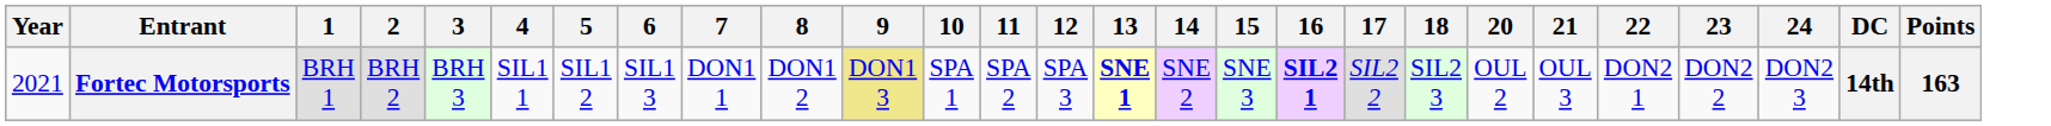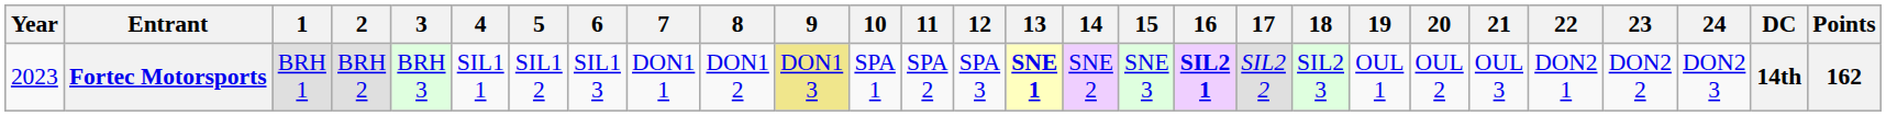 <table class="wikitable" style="text-align:center; font-size:85%">
 <tr>
 <th>Year</th>
 <th>Entrant</th>
 <th>1</th>
 <th>2</th>
 <th>3</th>
 <th>4</th>
 <th>5</th>
 <th>6</th>
 <th>7</th>
 <th>8</th>
 <th>9</th>
 <th>10</th>
 <th>11</th>
 <th>12</th>
 <th>13</th>
 <th>14</th>
 <th>15</th>
 <th>16</th>
 <th>17</th>
 <th>18</th>
+<th>19</th>
 <th>20</th>
 <th>21</th>
 <th>22</th>
 <th>23</th>
 <th>24</th>
 <th>DC</th>
 <th>Points</th>
 </tr>
 <tr>
-<td><a href='#'>2021</a></td>
+<td><a href='#'>2023</a></td>
 <th nowrap><a href='#'>Fortec Motorsports</a></th>
 <td style="background:#DFDFDF;"><a href='#'>BRH<br>1</a><br></td>
 <td style="background:#DFDFDF;"><a href='#'>BRH<br>2</a><br></td>
 <td style="background:#DFFFDF;"><a href='#'>BRH<br>3</a><br></td>
 <td><a href='#'>SIL1<br>1</a></td>
 <td><a href='#'>SIL1<br>2</a></td>
 <td><a href='#'>SIL1<br>3</a></td>
 <td><a href='#'>DON1<br>1</a></td>
 <td><a href='#'>DON1<br>2</a></td>
 <td style="background: khaki;"><a href='#'>DON1<br>3</a></td>
 <td><a href='#'>SPA<br>1</a></td>
 <td><a href='#'>SPA<br>2</a></td>
 <td><a href='#'>SPA<br>3</a></td>
 <td style="background:#FFFFBF;"><strong><a href='#'>SNE<br>1</a></strong><br></td>
 <td style="background:#EFCFFF;"><a href='#'>SNE<br>2</a><br></td>
 <td style="background:#DFFFDF;"><a href='#'>SNE<br>3</a><br></td>
 <td style="background:#EFCFFF;"><strong><a href='#'>SIL2<br>1</a></strong><br></td>
 <td style="background:#DFDFDF;"><em><a href='#'>SIL2<br>2</a></em><br></td>
 <td style="background:#DFFFDF;"><a href='#'>SIL2<br>3</a><br></td>
+<td><a href='#'>OUL<br>1</a></td>
 <td><a href='#'>OUL<br>2</a></td>
 <td><a href='#'>OUL<br>3</a></td>
 <td><a href='#'>DON2<br>1</a></td>
 <td><a href='#'>DON2<br>2</a></td>
 <td><a href='#'>DON2<br>3</a></td>
 <th>14th</th>
-<th>163</th>
+<th>162</th>
 </tr>
 </table>
